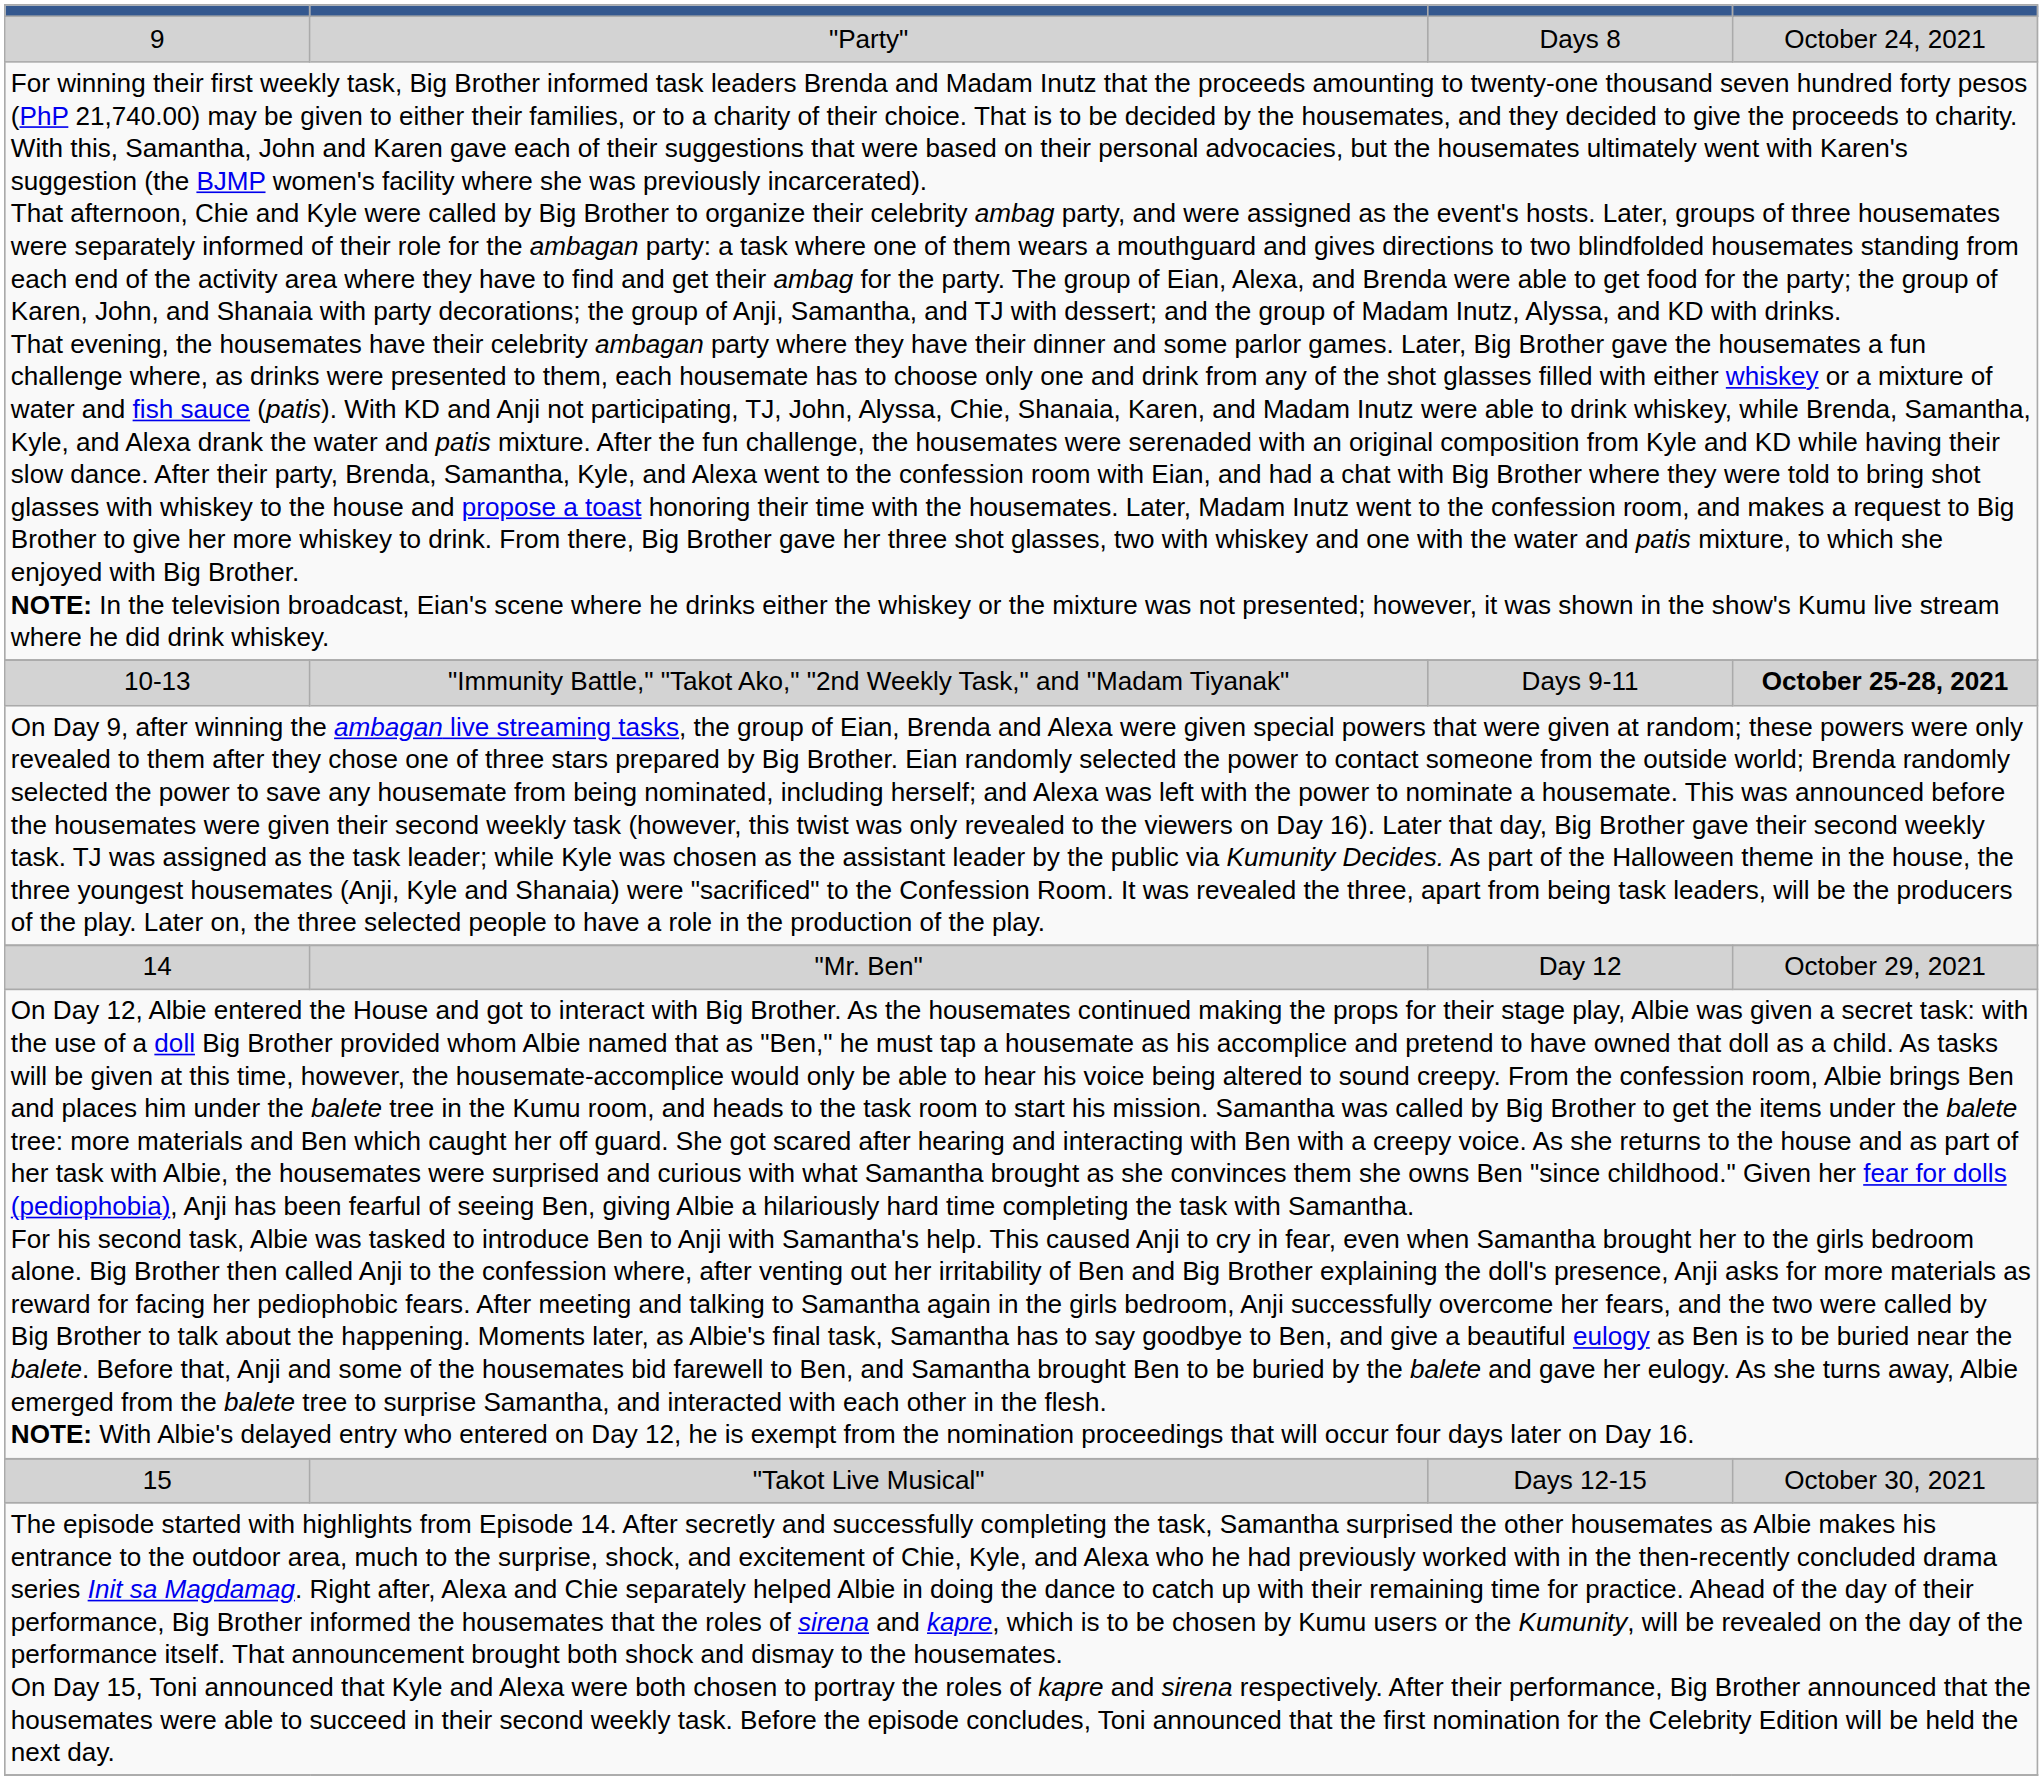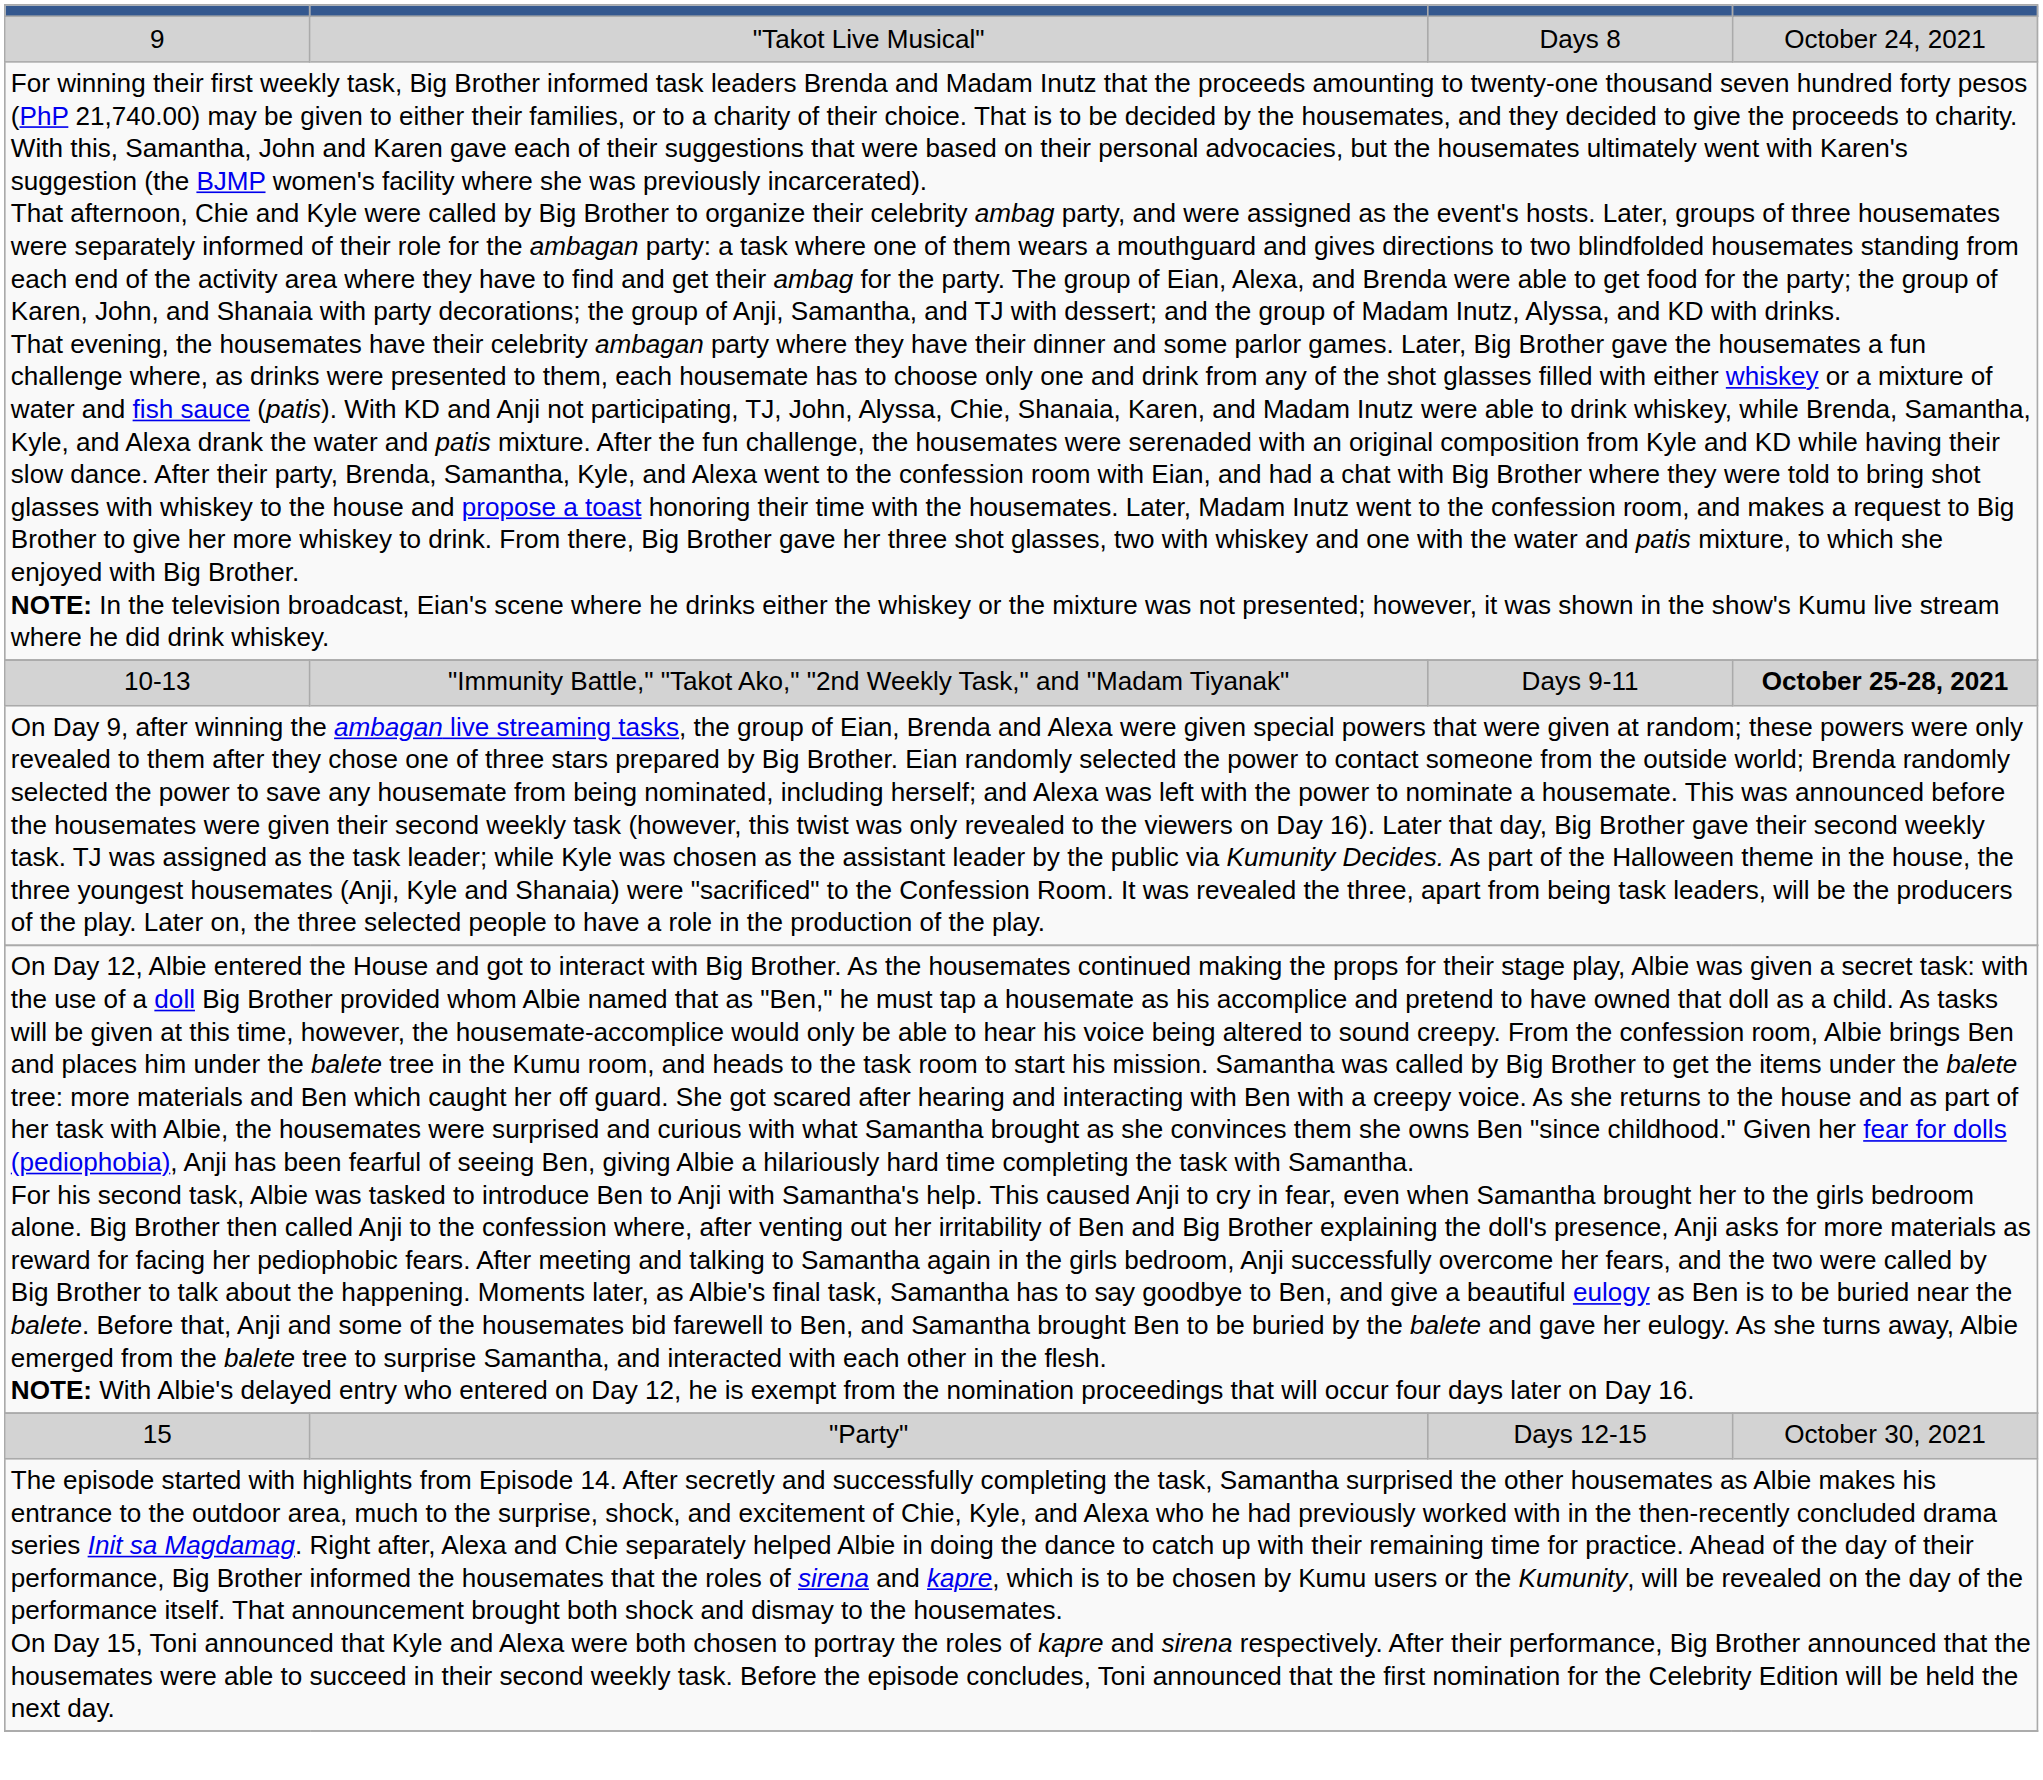 <table class="wikitable sortable" style="font-size:100%; line-height:20px; text-align:center">
 <tr>
 <th width="15%" style="background:#34588F"></th>
 <th width="55%" style="background:#34588F"></th>
 <th width="15%" style="background:#34588F"></th>
 <th width="15%" style="background:#34588F"></th>
 </tr>
 <tr style="background:lightgrey;">
 <td>9</td>
-<td>"Party"</td>
+<td>"Takot Live Musical"</td>
 <td>Days 8</td>
 <td>October 24, 2021</td>
 </tr>
 <tr>
 <td colspan="4" align="left">For winning their first weekly task, Big Brother informed task leaders Brenda and Madam Inutz that the proceeds amounting to twenty-one thousand seven hundred forty pesos (<a href='#'>PhP</a> 21,740.00) may be given to either their families, or to a charity of their choice. That is to be decided by the housemates, and they decided to give the proceeds to charity. With this, Samantha, John and Karen gave each of their suggestions that were based on their personal advocacies, but the housemates ultimately went with Karen's suggestion (the <a href='#'>BJMP</a> women's facility where she was previously incarcerated).<br>That afternoon, Chie and Kyle were called by Big Brother to organize their celebrity <em>ambag</em> party, and were assigned as the event's hosts. Later, groups of three housemates were separately informed of their role for the <em>ambagan</em> party: a task where one of them wears a mouthguard and gives directions to two blindfolded housemates standing from each end of the activity area where they have to find and get their <em>ambag</em> for the party. The group of Eian, Alexa, and Brenda were able to get food for the party; the group of Karen, John, and Shanaia with party decorations; the group of Anji, Samantha, and TJ with dessert; and the group of Madam Inutz, Alyssa, and KD with drinks.<br>That evening, the housemates have their celebrity <em>ambagan</em> party where they have their dinner and some parlor games. Later, Big Brother gave the housemates a fun challenge where, as drinks were presented to them, each housemate has to choose only one and drink from any of the shot glasses filled with either <a href='#'>whiskey</a> or a mixture of water and <a href='#'>fish sauce</a> (<em>patis</em>). With KD and Anji not participating, TJ, John, Alyssa, Chie, Shanaia, Karen, and Madam Inutz were able to drink whiskey, while Brenda, Samantha, Kyle, and Alexa drank the water and <em>patis</em> mixture. After the fun challenge, the housemates were serenaded with an original composition from Kyle and KD while having their slow dance. After their party, Brenda, Samantha, Kyle, and Alexa went to the confession room with Eian, and had a chat with Big Brother where they were told to bring shot glasses with whiskey to the house and <a href='#'>propose a toast</a> honoring their time with the housemates. Later, Madam Inutz went to the confession room, and makes a request to Big Brother to give her more whiskey to drink. From there, Big Brother gave her three shot glasses, two with whiskey and one with the water and <em>patis</em> mixture, to which she enjoyed with Big Brother.<br><strong>NOTE:</strong> In the television broadcast, Eian's scene where he drinks either the whiskey or the mixture was not presented; however, it was shown in the show's Kumu live stream where he did drink whiskey.</td>
 </tr>
 <tr>
 </tr>
 <tr style="background:lightgrey;">
 <td>10-13</td>
 <td>"Immunity Battle," "Takot Ako," "2nd Weekly Task," and "Madam Tiyanak"</td>
 <td>Days 9-11</td>
 <td><strong>October 25-28, 2021</strong></td>
 </tr>
 <tr>
 <td colspan="4" align="left">On Day 9, after winning the <a href='#'><em>ambagan</em> live streaming tasks</a>, the group of Eian, Brenda and Alexa were given special powers that were given at random; these powers were only revealed to them after they chose one of three stars prepared by Big Brother. Eian randomly selected the power to contact someone from the outside world; Brenda randomly selected the power to save any housemate from being nominated, including herself; and Alexa was left with the power to nominate a housemate. This was announced before the housemates were given their second weekly task (however, this twist was only revealed to the viewers on Day 16). Later that day, Big Brother gave their second weekly task. TJ was assigned as the task leader; while Kyle was chosen as the assistant leader by the public via <em>Kumunity Decides.</em> As part of the Halloween theme in the house, the three youngest housemates (Anji, Kyle and Shanaia) were "sacrificed" to the Confession Room. It was revealed the three, apart from being task leaders, will be the producers of the play. Later on, the three selected people to have a role in the production of the play.</td>
 </tr>
 <tr>
 </tr>
-<tr style="background:lightgrey;">
-<td>14</td>
-<td>"Mr. Ben"</td>
-<td>Day 12</td>
-<td>October 29, 2021</td>
-</tr>
 <tr>
 <td colspan="4" align="left">On Day 12, Albie entered the House and got to interact with Big Brother. As the housemates continued making the props for their stage play, Albie was given a secret task: with the use of a <a href='#'>doll</a> Big Brother provided whom Albie named that as "Ben," he must tap a housemate as his accomplice and pretend to have owned that doll as a child. As tasks will be given at this time, however, the housemate-accomplice would only be able to hear his voice being altered to sound creepy. From the confession room, Albie brings Ben and places him under the <em>balete</em> tree in the Kumu room, and heads to the task room to start his mission. Samantha was called by Big Brother to get the items under the <em>balete</em> tree:  more materials and Ben which caught her off guard. She got scared after hearing and interacting with Ben with a creepy voice. As she returns to the house and as part of her task with Albie, the housemates were surprised and curious with what Samantha brought as she convinces them she owns Ben "since childhood." Given her <a href='#'>fear for dolls (pediophobia)</a>, Anji has been fearful of seeing Ben, giving Albie a hilariously hard time completing the task with Samantha.<br>For his second task, Albie was tasked to introduce Ben to Anji with Samantha's help. This caused Anji to cry in fear, even when Samantha brought her to the girls bedroom alone. Big Brother then called Anji to the confession where, after venting out her irritability of Ben and Big Brother explaining the doll's presence, Anji asks for more materials as reward for facing her pediophobic fears. After meeting and talking to Samantha again in the girls bedroom, Anji successfully overcome her fears, and the two were called by Big Brother to talk about the happening. Moments later, as Albie's final task, Samantha has to say goodbye to Ben, and give a beautiful <a href='#'>eulogy</a> as Ben is to be buried near the <em>balete</em>. Before that, Anji and some of the housemates bid farewell to Ben, and Samantha brought Ben to be buried by the <em>balete</em> and gave her eulogy. As she turns away, Albie emerged from the <em>balete</em> tree to surprise Samantha, and interacted with each other in the flesh.<br><strong>NOTE:</strong> With Albie's delayed entry who entered on Day 12, he is exempt from the nomination proceedings that will occur four days later on Day 16.</td>
 </tr>
 <tr>
 </tr>
 <tr style="background:lightgrey;">
 <td>15</td>
-<td>"Takot Live Musical"</td>
+<td>"Party"</td>
 <td>Days 12-15</td>
 <td>October 30, 2021</td>
 </tr>
 <tr>
 <td colspan="4" align="left">The episode started with highlights from Episode 14. After secretly and successfully completing the task, Samantha surprised the other housemates as Albie makes his entrance to the outdoor area, much to the surprise, shock, and excitement of Chie, Kyle, and Alexa who he had previously worked with in the then-recently concluded drama series <em><a href='#'>Init sa Magdamag</a></em>. Right after, Alexa and Chie  separately helped Albie in doing the dance to catch up with their remaining time for practice. Ahead of the day of their performance, Big Brother informed the housemates that the roles of <em><a href='#'>sirena</a></em> and <em><a href='#'>kapre</a></em>, which is to be chosen by Kumu users or the <em>Kumunity</em>, will be revealed on the day of the performance itself. That announcement brought both shock and dismay to the housemates.<br>On Day 15, Toni announced that Kyle and Alexa were both chosen to portray the roles of <em>kapre</em> and <em>sirena</em> respectively. After their performance, Big Brother announced that the housemates were able to succeed in their second weekly task. Before the episode concludes, Toni announced that the first nomination for the Celebrity Edition will be held the next day.</td>
 </tr>
 <tr>
 </tr>
 </table>
